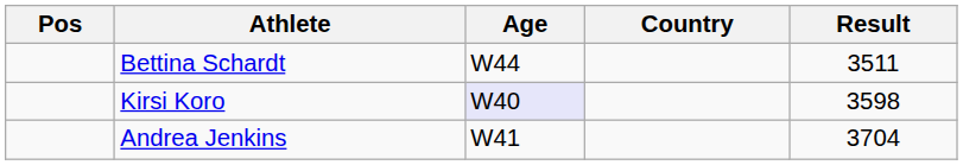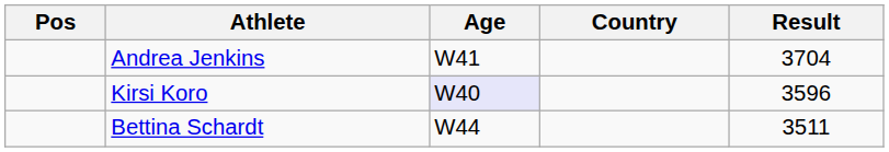 <table class="wikitable"  style="text-align:center; width:50%;">
 <tr>
 <th>Pos</th>
 <th>Athlete</th>
 <th>Age</th>
 <th>Country</th>
 <th>Result</th>
 </tr>
 <tr>
 <td align=center></td>
-<td align=left><a href='#'>Bettina Schardt</a></td>
-<td align=left>W44</td>
+<td align=left><a href='#'>Andrea Jenkins</a></td>
+<td align=left>W41</td>
 <td align=left></td>
-<td>3511</td>
+<td>3704</td>
 </tr>
 <tr>
 <td align=center></td>
 <td align=left><a href='#'>Kirsi Koro</a></td>
 <td align=left style="background: lavender;">W40</td>
 <td align=left></td>
-<td>3598</td>
+<td>3596</td>
 </tr>
 <tr>
 <td align=center></td>
-<td align=left><a href='#'>Andrea Jenkins</a></td>
-<td align=left>W41</td>
+<td align=left><a href='#'>Bettina Schardt</a></td>
+<td align=left>W44</td>
 <td align=left></td>
-<td>3704</td>
+<td>3511</td>
 </tr>
 </table>
